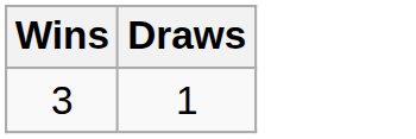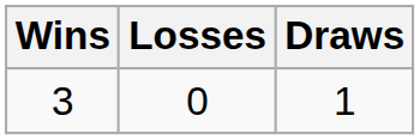 <table class="wikitable">
 <tr>
 <th>Wins</th>
+<th>Losses</th>
 <th>Draws</th>
 </tr>
 <tr>
 <td align="center">3</td>
+<td align="center">0</td>
 <td align="center">1</td>
 </tr>
 </table>
